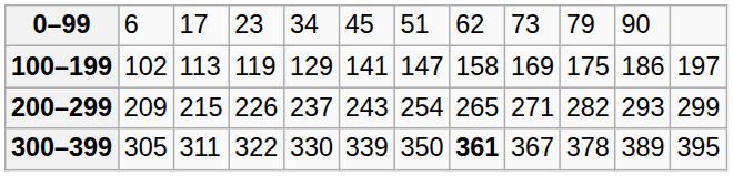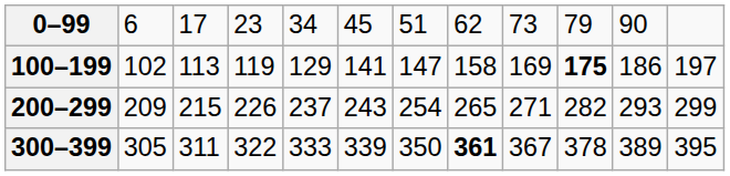 <table class="wikitable">
 <tr>
 <th>0–99</th>
 <td>6</td>
 <td>17</td>
 <td>23</td>
 <td>34</td>
 <td>45</td>
 <td>51</td>
 <td>62</td>
 <td>73</td>
 <td>79</td>
 <td>90</td>
 <td></td>
 </tr>
 <tr>
 <th>100–199</th>
 <td>102</td>
 <td>113</td>
 <td>119</td>
 <td>129</td>
 <td>141</td>
 <td>147</td>
 <td>158</td>
 <td>169</td>
-<td>175</td>
+<td><strong>175</strong></td>
 <td>186</td>
 <td>197</td>
 </tr>
 <tr>
 <th>200–299</th>
 <td>209</td>
 <td>215</td>
 <td>226</td>
 <td>237</td>
 <td>243</td>
 <td>254</td>
 <td>265</td>
 <td>271</td>
 <td>282</td>
 <td>293</td>
 <td>299</td>
 </tr>
 <tr>
 <th>300–399</th>
 <td>305</td>
 <td>311</td>
 <td>322</td>
-<td>330</td>
+<td>333</td>
 <td>339</td>
 <td>350</td>
 <td><strong>361</strong></td>
 <td>367</td>
 <td>378</td>
 <td>389</td>
 <td>395</td>
 </tr>
 </table>
